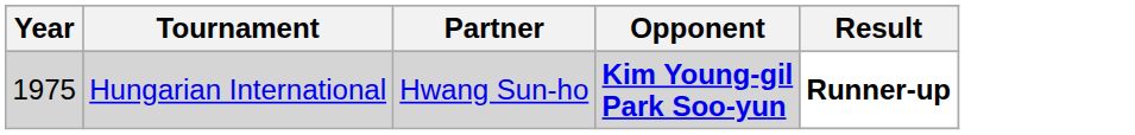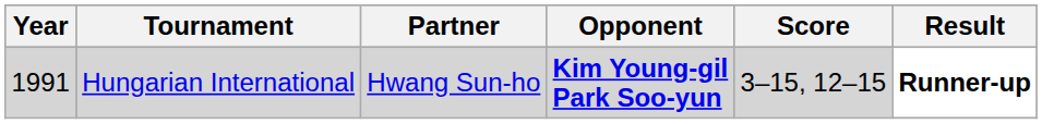 <table class="sortable wikitable" style="font-size: 90%;">
 <tr>
 <th>Year</th>
 <th>Tournament</th>
 <th>Partner</th>
 <th>Opponent</th>
+<th>Score</th>
 <th>Result</th>
 </tr>
 <tr style="background:#D5D5D5">
-<td align="center">1975</td>
+<td align="center">1991</td>
 <td align="left"><a href='#'>Hungarian International</a></td>
 <td align="left"> <a href='#'>Hwang Sun-ho</a></td>
 <td align="left"><strong> <a href='#'>Kim Young-gil</a> <br>  <a href='#'>Park Soo-yun</a></strong></td>
+<td align="left">3–15, 12–15</td>
 <td style="text-align:left; background:white"> <strong>Runner-up</strong></td>
 </tr>
 </table>
